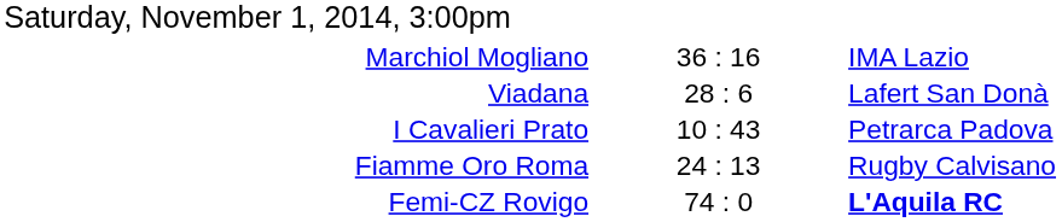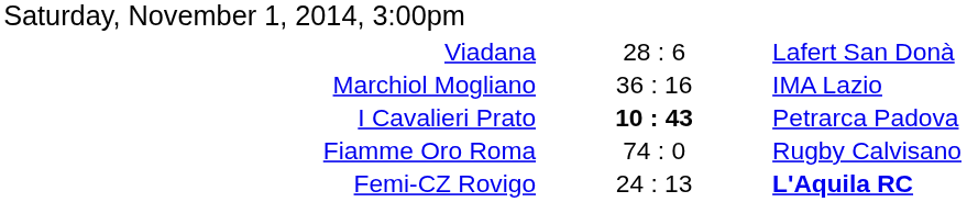 <table style="width:70%;" cellspacing="1">
 <tr>
 <th width=35%></th>
 <th width=15%></th>
 <th></th>
 </tr>
 <tr>
 <td>Saturday, November 1, 2014, 3:00pm</td>
 </tr>
 <tr style=font-size:90%>
+<td align=right><a href='#'>Viadana</a></td>
+<td align=center>28 : 6</td>
+<td><a href='#'>Lafert San Donà</a></td>
+</tr>
+<tr style=font-size:90%>
 <td align=right><a href='#'>Marchiol Mogliano</a></td>
 <td align=center>36 : 16</td>
 <td><a href='#'>IMA Lazio</a></td>
 </tr>
 <tr style=font-size:90%>
-<td align=right><a href='#'>Viadana</a></td>
-<td align=center>28 : 6</td>
-<td><a href='#'>Lafert San Donà</a></td>
-</tr>
-<tr style=font-size:90%>
 <td align=right><a href='#'>I Cavalieri Prato</a></td>
-<td align=center>10 : 43</td>
+<td align=center><strong>10 : 43</strong></td>
 <td><a href='#'>Petrarca Padova</a></td>
 </tr>
 <tr style=font-size:90%>
 <td align=right><a href='#'>Fiamme Oro Roma</a></td>
-<td align=center>24 : 13</td>
+<td align=center>74 : 0</td>
 <td><a href='#'>Rugby Calvisano</a></td>
 </tr>
 <tr style=font-size:90%>
 <td align=right><a href='#'>Femi-CZ Rovigo</a></td>
-<td align=center>74 : 0</td>
+<td align=center>24 : 13</td>
 <td><strong><a href='#'>L'Aquila RC</a></strong></td>
 </tr>
 </table>
